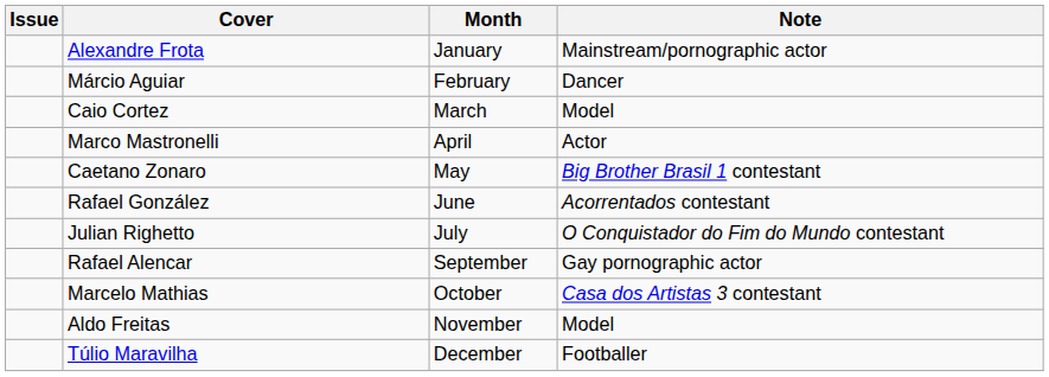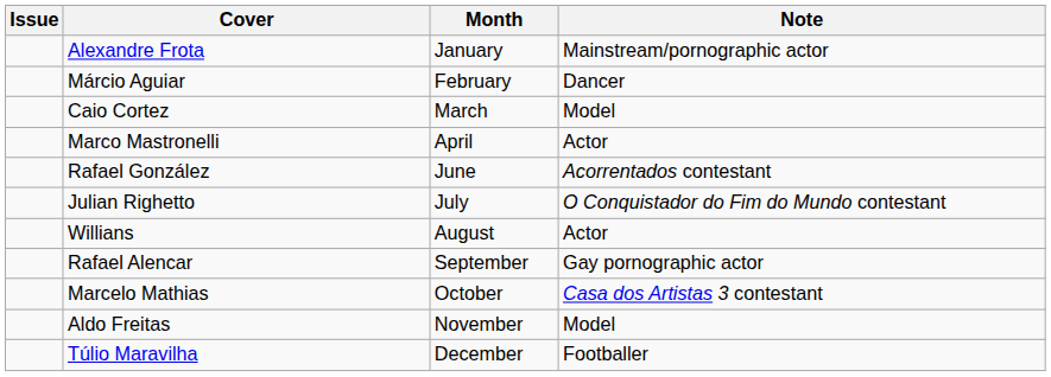 <table class=wikitable>
 <tr>
 <th width="10">Issue</th>
 <th width="300">Cover</th>
 <th width="100">Month</th>
 <th width="400">Note</th>
 </tr>
 <tr>
 <td></td>
 <td><a href='#'>Alexandre Frota</a></td>
 <td>January</td>
 <td>Mainstream/pornographic actor</td>
 </tr>
 <tr>
 <td></td>
 <td>Márcio Aguiar</td>
 <td>February</td>
 <td>Dancer</td>
 </tr>
 <tr>
 <td></td>
 <td>Caio Cortez</td>
 <td>March</td>
 <td>Model</td>
 </tr>
 <tr>
 <td></td>
 <td>Marco Mastronelli</td>
 <td>April</td>
 <td>Actor</td>
 </tr>
 <tr>
 <td></td>
-<td>Caetano Zonaro</td>
-<td>May</td>
-<td><em><a href='#'>Big Brother Brasil 1</a></em> contestant</td>
-</tr>
-<tr>
-<td></td>
 <td>Rafael González</td>
 <td>June</td>
 <td><em>Acorrentados</em> contestant</td>
 </tr>
 <tr>
 <td></td>
 <td>Julian Righetto</td>
 <td>July</td>
 <td><em>O Conquistador do Fim do Mundo</em> contestant</td>
+</tr>
+<tr>
+<td></td>
+<td>Willians</td>
+<td>August</td>
+<td>Actor</td>
 </tr>
 <tr>
 <td></td>
 <td>Rafael Alencar</td>
 <td>September</td>
 <td>Gay pornographic actor</td>
 </tr>
 <tr>
 <td></td>
 <td>Marcelo Mathias</td>
 <td>October</td>
 <td><em><a href='#'>Casa dos Artistas</a> 3</em> contestant</td>
 </tr>
 <tr>
 <td></td>
 <td>Aldo Freitas</td>
 <td>November</td>
 <td>Model</td>
 </tr>
 <tr>
 <td></td>
 <td><a href='#'>Túlio Maravilha</a></td>
 <td>December</td>
 <td>Footballer</td>
 </tr>
 </table>
